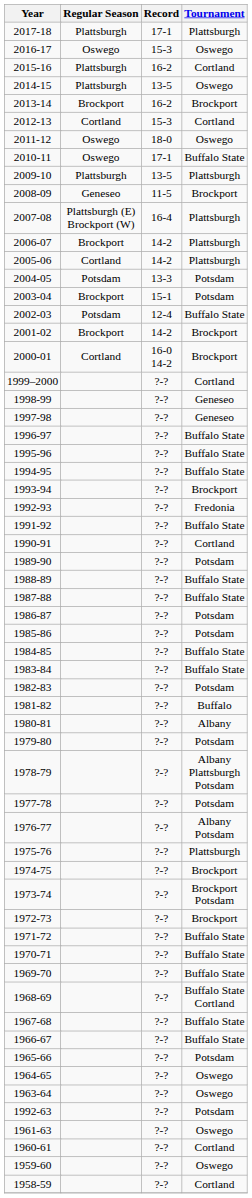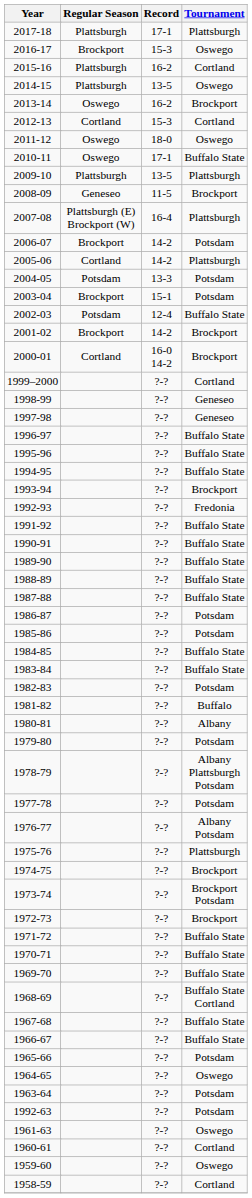 <table class="wikitable" style="text-align:center" cellpadding=2 cellspacing=2>
 <tr>
 <th colspan=2>Year</th>
 <th>Regular Season</th>
 <th>Record</th>
 <th><a href='#'>Tournament</a></th>
 </tr>
 <tr>
 <td colspan=2>2017-18</td>
 <td>Plattsburgh</td>
 <td>17-1</td>
 <td>Plattsburgh</td>
 </tr>
 <tr>
 <td colspan=2>2016-17</td>
-<td>Oswego</td>
+<td>Brockport</td>
 <td>15-3</td>
 <td>Oswego</td>
 </tr>
 <tr>
 <td colspan=2>2015-16</td>
 <td>Plattsburgh</td>
 <td>16-2</td>
 <td>Cortland</td>
 </tr>
 <tr>
 <td colspan=2>2014-15</td>
 <td>Plattsburgh</td>
 <td>13-5</td>
 <td>Oswego</td>
 </tr>
 <tr>
 <td colspan=2>2013-14</td>
-<td>Brockport</td>
+<td>Oswego</td>
 <td>16-2</td>
 <td>Brockport</td>
 </tr>
 <tr>
 <td colspan=2>2012-13</td>
 <td>Cortland</td>
 <td>15-3</td>
 <td>Cortland</td>
 </tr>
 <tr>
 <td colspan=2>2011-12</td>
 <td>Oswego</td>
 <td>18-0</td>
 <td>Oswego</td>
 </tr>
 <tr>
 <td colspan=2>2010-11</td>
 <td>Oswego</td>
 <td>17-1</td>
 <td>Buffalo State</td>
 </tr>
 <tr>
 <td colspan=2>2009-10</td>
 <td>Plattsburgh</td>
 <td>13-5</td>
 <td>Plattsburgh</td>
 </tr>
 <tr>
 <td colspan=2>2008-09</td>
 <td>Geneseo</td>
 <td>11-5</td>
 <td>Brockport</td>
 </tr>
 <tr>
 <td colspan=2>2007-08</td>
 <td>Plattsburgh (E)<br>Brockport (W)</td>
 <td>16-4</td>
 <td>Plattsburgh</td>
 </tr>
 <tr>
 <td colspan=2>2006-07</td>
 <td>Brockport</td>
 <td>14-2</td>
-<td>Plattsburgh</td>
+<td>Potsdam</td>
 </tr>
 <tr>
 <td colspan=2>2005-06</td>
 <td>Cortland</td>
 <td>14-2</td>
 <td>Plattsburgh</td>
 </tr>
 <tr>
 <td colspan=2>2004-05</td>
 <td>Potsdam</td>
 <td>13-3</td>
 <td>Potsdam</td>
 </tr>
 <tr>
 <td colspan=2>2003-04</td>
 <td>Brockport</td>
 <td>15-1</td>
 <td>Potsdam</td>
 </tr>
 <tr>
 <td colspan=2>2002-03</td>
 <td>Potsdam</td>
 <td>12-4</td>
 <td>Buffalo State</td>
 </tr>
 <tr>
 <td colspan=2>2001-02</td>
 <td>Brockport</td>
 <td>14-2</td>
 <td>Brockport</td>
 </tr>
 <tr>
 <td colspan=2>2000-01</td>
 <td>Cortland</td>
 <td>16-0<br>14-2</td>
 <td>Brockport</td>
 </tr>
 <tr>
 <td colspan=2>1999–2000</td>
 <td></td>
 <td>?-?</td>
 <td>Cortland</td>
 </tr>
 <tr>
 <td colspan=2>1998-99</td>
 <td></td>
 <td>?-?</td>
 <td>Geneseo</td>
 </tr>
 <tr>
 <td colspan=2>1997-98</td>
 <td></td>
 <td>?-?</td>
 <td>Geneseo</td>
 </tr>
 <tr>
 <td colspan=2>1996-97</td>
 <td></td>
 <td>?-?</td>
 <td>Buffalo State</td>
 </tr>
 <tr>
 <td colspan=2>1995-96</td>
 <td></td>
 <td>?-?</td>
 <td>Buffalo State</td>
 </tr>
 <tr>
 <td colspan=2>1994-95</td>
 <td></td>
 <td>?-?</td>
 <td>Buffalo State</td>
 </tr>
 <tr>
 <td colspan=2>1993-94</td>
 <td></td>
 <td>?-?</td>
 <td>Brockport</td>
 </tr>
 <tr>
 <td colspan=2>1992-93</td>
 <td></td>
 <td>?-?</td>
 <td>Fredonia</td>
 </tr>
 <tr>
 <td colspan=2>1991-92</td>
 <td></td>
 <td>?-?</td>
 <td>Buffalo State</td>
 </tr>
 <tr>
 <td colspan=2>1990-91</td>
 <td></td>
 <td>?-?</td>
-<td>Cortland</td>
+<td>Buffalo State</td>
 </tr>
 <tr>
 <td colspan=2>1989-90</td>
 <td></td>
 <td>?-?</td>
-<td>Potsdam</td>
+<td>Buffalo State</td>
 </tr>
 <tr>
 <td colspan=2>1988-89</td>
 <td></td>
 <td>?-?</td>
 <td>Buffalo State</td>
 </tr>
 <tr>
 <td colspan=2>1987-88</td>
 <td></td>
 <td>?-?</td>
 <td>Buffalo State</td>
 </tr>
 <tr>
 <td colspan=2>1986-87</td>
 <td></td>
 <td>?-?</td>
 <td>Potsdam</td>
 </tr>
 <tr>
 <td colspan=2>1985-86</td>
 <td></td>
 <td>?-?</td>
 <td>Potsdam</td>
 </tr>
 <tr>
 <td colspan=2>1984-85</td>
 <td></td>
 <td>?-?</td>
 <td>Buffalo State</td>
 </tr>
 <tr>
 <td colspan=2>1983-84</td>
 <td></td>
 <td>?-?</td>
 <td>Buffalo State</td>
 </tr>
 <tr>
 <td colspan=2>1982-83</td>
 <td></td>
 <td>?-?</td>
 <td>Potsdam</td>
 </tr>
 <tr>
 <td colspan=2>1981-82</td>
 <td></td>
 <td>?-?</td>
 <td>Buffalo</td>
 </tr>
 <tr>
 <td colspan=2>1980-81</td>
 <td></td>
 <td>?-?</td>
 <td>Albany</td>
 </tr>
 <tr>
 <td colspan=2>1979-80</td>
 <td></td>
 <td>?-?</td>
 <td>Potsdam</td>
 </tr>
 <tr>
 <td colspan=2>1978-79</td>
 <td></td>
 <td>?-?</td>
 <td>Albany<br>Plattsburgh<br>Potsdam</td>
 </tr>
 <tr>
 <td colspan=2>1977-78</td>
 <td></td>
 <td>?-?</td>
 <td>Potsdam</td>
 </tr>
 <tr>
 <td colspan=2>1976-77</td>
 <td></td>
 <td>?-?</td>
 <td>Albany<br>Potsdam</td>
 </tr>
 <tr>
 <td colspan=2>1975-76</td>
 <td></td>
 <td>?-?</td>
 <td>Plattsburgh</td>
 </tr>
 <tr>
 <td colspan=2>1974-75</td>
 <td></td>
 <td>?-?</td>
 <td>Brockport</td>
 </tr>
 <tr>
 <td colspan=2>1973-74</td>
 <td></td>
 <td>?-?</td>
 <td>Brockport<br>Potsdam</td>
 </tr>
 <tr>
 <td colspan=2>1972-73</td>
 <td></td>
 <td>?-?</td>
 <td>Brockport</td>
 </tr>
 <tr>
 <td colspan=2>1971-72</td>
 <td></td>
 <td>?-?</td>
 <td>Buffalo State</td>
 </tr>
 <tr>
 <td colspan=2>1970-71</td>
 <td></td>
 <td>?-?</td>
 <td>Buffalo State</td>
 </tr>
 <tr>
 <td colspan=2>1969-70</td>
 <td></td>
 <td>?-?</td>
 <td>Buffalo State</td>
 </tr>
 <tr>
 <td colspan=2>1968-69</td>
 <td></td>
 <td>?-?</td>
 <td>Buffalo State<br>Cortland</td>
 </tr>
 <tr>
 <td colspan=2>1967-68</td>
 <td></td>
 <td>?-?</td>
 <td>Buffalo State</td>
 </tr>
 <tr>
 <td colspan=2>1966-67</td>
 <td></td>
 <td>?-?</td>
 <td>Buffalo State</td>
 </tr>
 <tr>
 <td colspan=2>1965-66</td>
 <td></td>
 <td>?-?</td>
 <td>Potsdam</td>
 </tr>
 <tr>
 <td colspan=2>1964-65</td>
 <td></td>
 <td>?-?</td>
 <td>Oswego</td>
 </tr>
 <tr>
 <td colspan=2>1963-64</td>
 <td></td>
 <td>?-?</td>
-<td>Oswego</td>
+<td>Potsdam</td>
 </tr>
 <tr>
 <td colspan=2>1992-63</td>
 <td></td>
 <td>?-?</td>
 <td>Potsdam</td>
 </tr>
 <tr>
 <td colspan=2>1961-63</td>
 <td></td>
 <td>?-?</td>
 <td>Oswego</td>
 </tr>
 <tr>
 <td colspan=2>1960-61</td>
 <td></td>
 <td>?-?</td>
 <td>Cortland</td>
 </tr>
 <tr>
 <td colspan=2>1959-60</td>
 <td></td>
 <td>?-?</td>
 <td>Oswego</td>
 </tr>
 <tr>
 <td colspan=2>1958-59</td>
 <td></td>
 <td>?-?</td>
 <td>Cortland</td>
 </tr>
 <tr>
 </tr>
 </table>
